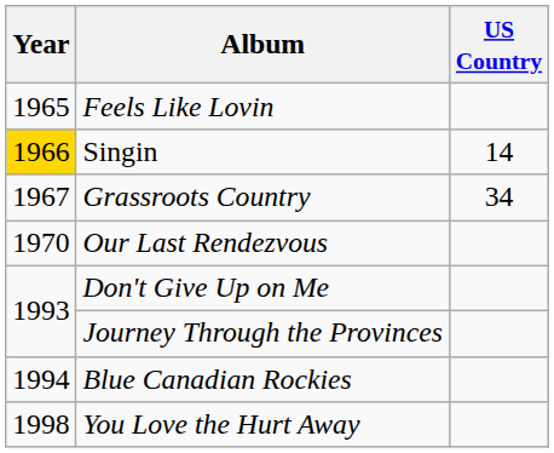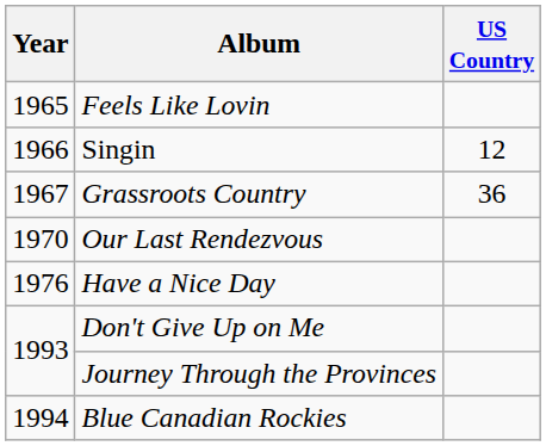 <table class="wikitable">
 <tr>
 <th>Year</th>
 <th>Album</th>
 <th width=45><small><a href='#'>US Country</a></small></th>
 </tr>
 <tr>
 <td>1965</td>
 <td><em>Feels Like Lovin<strong></td>
 <td></td>
 </tr>
 <tr>
-<td style="background: gold;">1966</td>
+<td>1966</td>
 <td></em>Singin</strong></td>
-<td align="center">14</td>
+<td align="center">12</td>
 </tr>
 <tr>
 <td>1967</td>
 <td><em>Grassroots Country</em></td>
-<td align="center">34</td>
+<td align="center">36</td>
 </tr>
 <tr>
 <td>1970</td>
 <td><em>Our Last Rendezvous</em></td>
+<td></td>
+</tr>
+<tr>
+<td>1976</td>
+<td><em>Have a Nice Day</em></td>
 <td></td>
 </tr>
 <tr>
 <td rowspan=2>1993</td>
 <td><em>Don't Give Up on Me</em></td>
 <td></td>
 </tr>
 <tr>
 <td><em>Journey Through the Provinces</em></td>
 <td></td>
 </tr>
 <tr>
 <td>1994</td>
 <td><em>Blue Canadian Rockies</em></td>
 <td></td>
 </tr>
-<tr>
-<td>1998</td>
-<td><em>You Love the Hurt Away</em></td>
-<td></td>
-</tr>
 </table>
